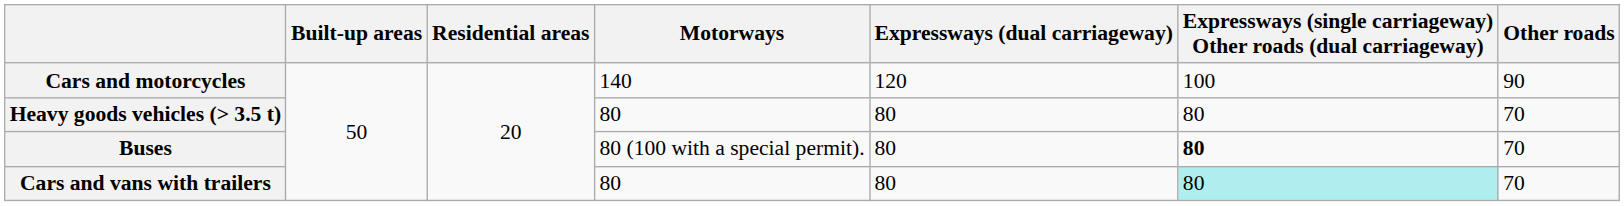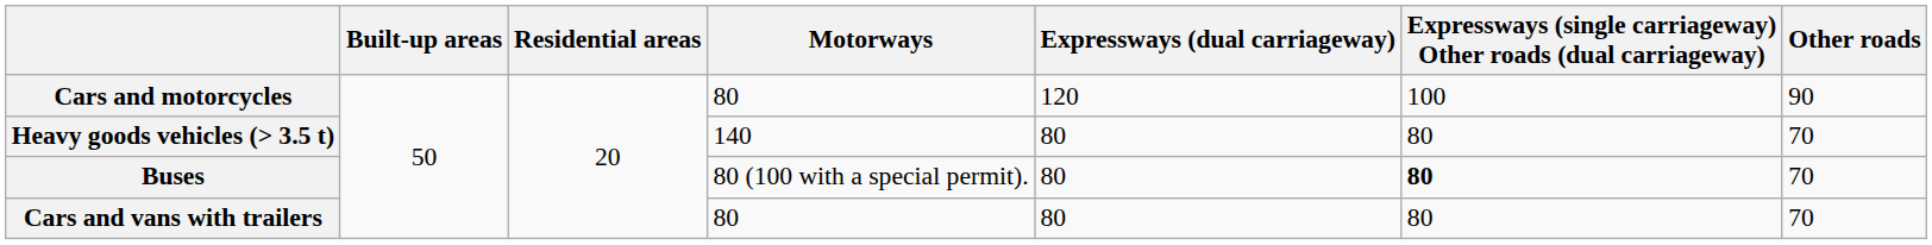 <table class="wikitable">
 <tr>
 <th></th>
 <th>Built-up areas</th>
 <th>Residential areas</th>
 <th>Motorways</th>
 <th>Expressways (dual carriageway)</th>
 <th>Expressways (single carriageway)<br> Other roads (dual carriageway)</th>
 <th>Other roads</th>
 </tr>
 <tr>
 <th>Cars and motorcycles</th>
 <td rowspan="4" style="text-align:center">50</td>
 <td rowspan="4" style="text-align:center">20</td>
-<td>140</td>
+<td>80</td>
 <td>120</td>
 <td>100</td>
 <td>90</td>
 </tr>
 <tr>
 <th>Heavy goods vehicles (> 3.5 t)</th>
-<td>80</td>
+<td>140</td>
 <td>80</td>
 <td>80</td>
 <td>70</td>
 </tr>
 <tr>
 <th>Buses</th>
 <td>80 (100 with a special permit).</td>
 <td>80</td>
 <td><strong>80</strong></td>
 <td>70</td>
 </tr>
 <tr>
 <th>Cars and vans with trailers</th>
 <td>80</td>
 <td>80</td>
-<td style="background: paleturquoise;">80</td>
+<td>80</td>
 <td>70</td>
 </tr>
 </table>
